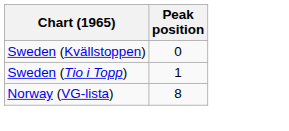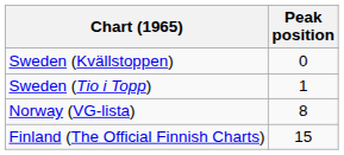 <table class="wikitable sortable">
 <tr>
 <th>Chart (1965)</th>
 <th>Peak<br>position</th>
 </tr>
 <tr>
 <td><a href='#'>Sweden</a> (<a href='#'>Kvällstoppen</a>)</td>
 <td align="center">0</td>
 </tr>
 <tr>
 <td><a href='#'>Sweden</a> (<em><a href='#'>Tio i Topp</a></em>)</td>
 <td style="text-align:center;">1</td>
 </tr>
 <tr>
 <td><a href='#'>Norway</a> (<a href='#'>VG-lista</a>)</td>
 <td style="text-align:center;">8</td>
 </tr>
+<tr>
+<td><a href='#'>Finland</a> (<a href='#'>The Official Finnish Charts</a>)</td>
+<td style="text-align:center;">15</td>
+</tr>
 </table>
